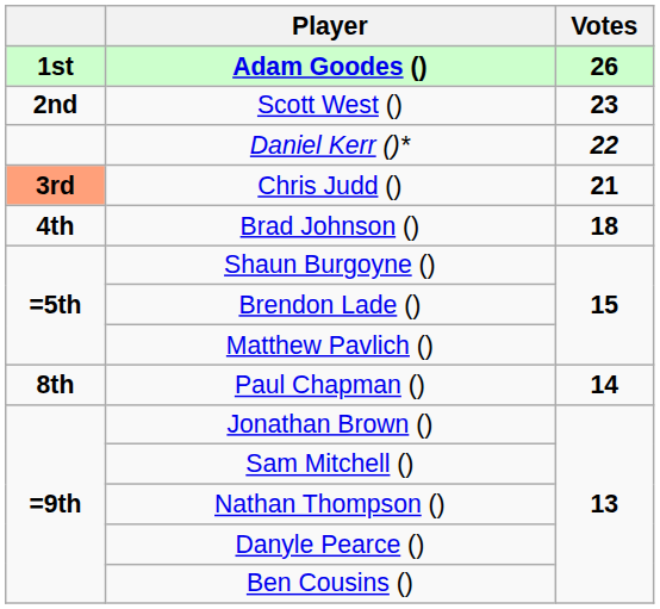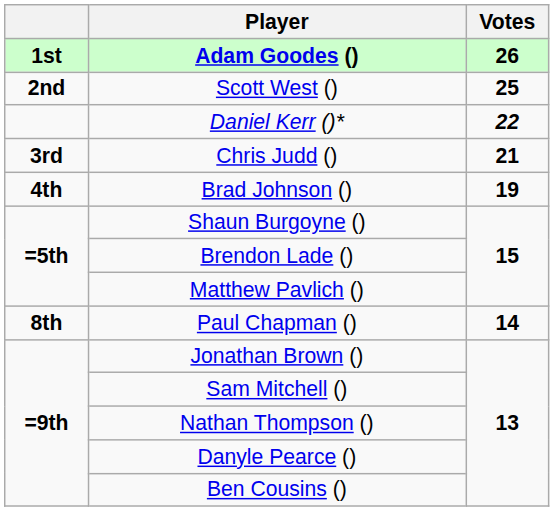 <table class="wikitable" style="text-align: center; font-size: 90%;">
 <tr>
 <th style="width:50px;"></th>
 <th style="width:250px;">Player</th>
 <th style="width:50px;">Votes</th>
 </tr>
 <tr style="background: #CCFFCC;">
 <td><strong>1st</strong></td>
 <td><strong><a href='#'>Adam Goodes</a> ()</strong></td>
 <td><strong>26</strong></td>
 </tr>
 <tr>
 <td><strong>2nd</strong></td>
 <td><a href='#'>Scott West</a> ()</td>
-<td><strong>23</strong></td>
+<td><strong>25</strong></td>
 </tr>
 <tr>
 <td></td>
 <td><em><a href='#'>Daniel Kerr</a> ()*</em></td>
 <td><strong><em>22</em></strong></td>
 </tr>
 <tr>
-<td style="background: lightsalmon;"><strong>3rd</strong></td>
+<td><strong>3rd</strong></td>
 <td><a href='#'>Chris Judd</a> ()</td>
 <td><strong>21</strong></td>
 </tr>
 <tr>
 <td><strong>4th</strong></td>
 <td><a href='#'>Brad Johnson</a> ()</td>
-<td><strong>18</strong></td>
+<td><strong>19</strong></td>
 </tr>
 <tr>
 <td rowspan=3><strong>=5th</strong></td>
 <td><a href='#'>Shaun Burgoyne</a> ()</td>
 <td rowspan=3><strong>15</strong></td>
 </tr>
 <tr>
 <td><a href='#'>Brendon Lade</a> ()</td>
 </tr>
 <tr>
 <td><a href='#'>Matthew Pavlich</a> ()</td>
 </tr>
 <tr>
 <td><strong>8th</strong></td>
 <td><a href='#'>Paul Chapman</a> ()</td>
 <td><strong>14</strong></td>
 </tr>
 <tr>
 <td rowspan=5><strong>=9th</strong></td>
 <td><a href='#'>Jonathan Brown</a> ()</td>
 <td rowspan=5><strong>13</strong></td>
 </tr>
 <tr>
 <td><a href='#'>Sam Mitchell</a> ()</td>
 </tr>
 <tr>
 <td><a href='#'>Nathan Thompson</a> ()</td>
 </tr>
 <tr>
 <td><a href='#'>Danyle Pearce</a> ()</td>
 </tr>
 <tr>
 <td><a href='#'>Ben Cousins</a> ()</td>
 </tr>
 </table>
